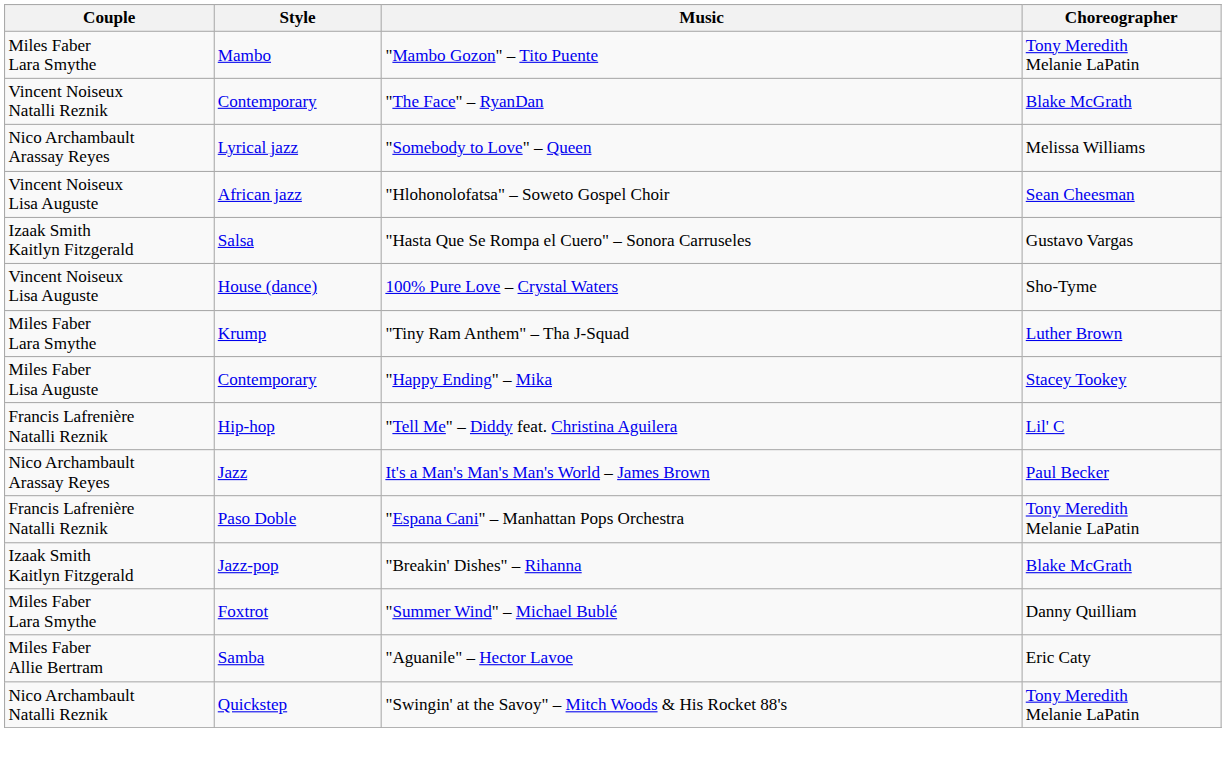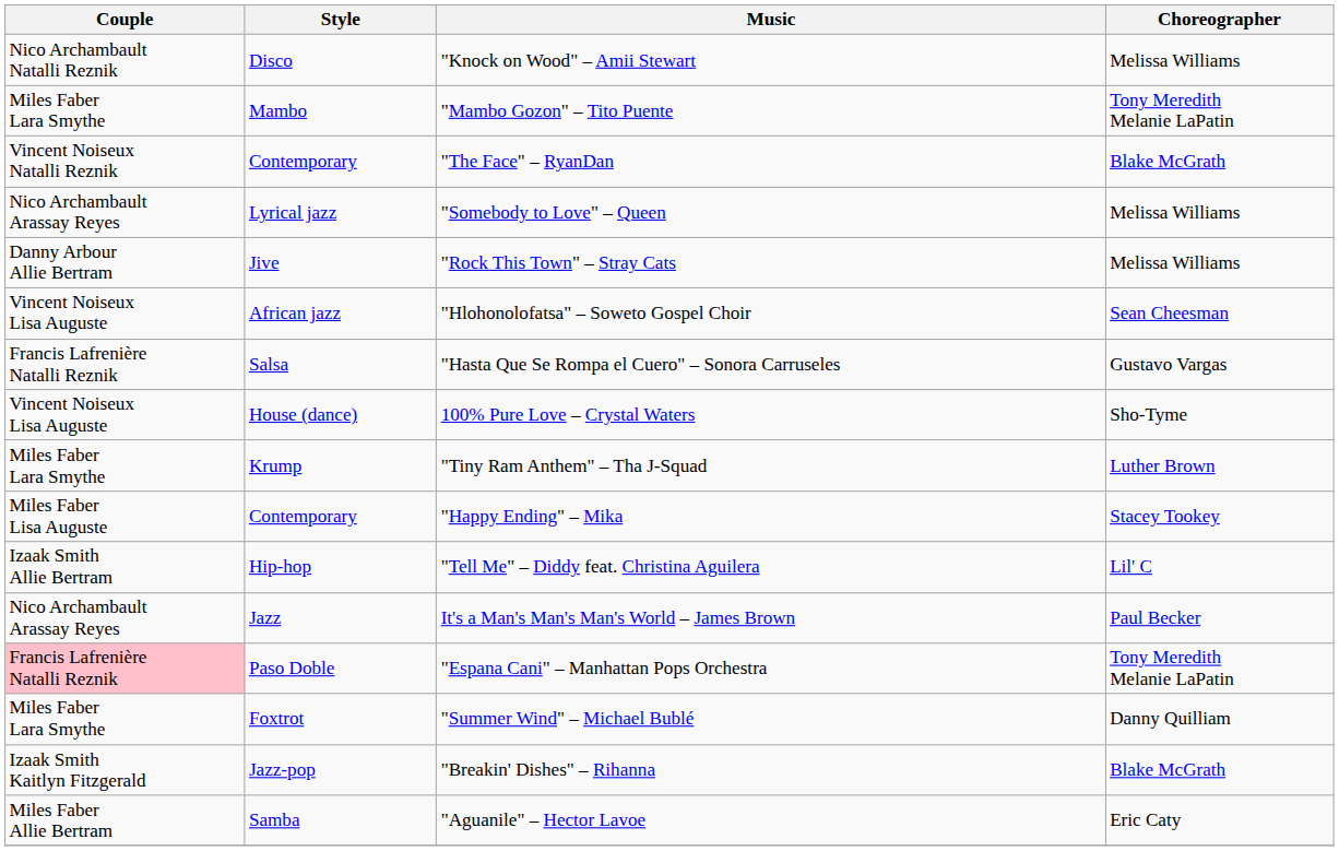 <table class="wikitable" width="90%">
 <tr>
 <th>Couple</th>
 <th>Style</th>
 <th>Music</th>
 <th>Choreographer</th>
+</tr>
+<tr>
+<td>Nico Archambault <br> Natalli Reznik</td>
+<td><a href='#'>Disco</a></td>
+<td>"Knock on Wood" – <a href='#'>Amii Stewart</a></td>
+<td>Melissa Williams</td>
 </tr>
 <tr>
 <td>Miles Faber <br> Lara Smythe</td>
 <td><a href='#'>Mambo</a></td>
 <td>"<a href='#'>Mambo Gozon</a>" – <a href='#'>Tito Puente</a></td>
 <td><a href='#'>Tony Meredith</a><br>Melanie LaPatin</td>
 </tr>
 <tr>
 <td>Vincent Noiseux <br> Natalli Reznik</td>
 <td><a href='#'>Contemporary</a></td>
 <td>"<a href='#'>The Face</a>" – <a href='#'>RyanDan</a></td>
 <td><a href='#'>Blake McGrath</a></td>
 </tr>
 <tr>
 <td>Nico Archambault <br> Arassay Reyes</td>
 <td><a href='#'>Lyrical jazz</a></td>
 <td>"<a href='#'>Somebody to Love</a>" – <a href='#'>Queen</a></td>
 <td>Melissa Williams</td>
 </tr>
 <tr>
+<td>Danny Arbour <br> Allie Bertram</td>
+<td><a href='#'>Jive</a></td>
+<td>"<a href='#'>Rock This Town</a>" – <a href='#'>Stray Cats</a></td>
+<td>Melissa Williams</td>
+</tr>
+<tr>
 <td>Vincent Noiseux <br> Lisa Auguste</td>
 <td><a href='#'>African jazz</a></td>
 <td>"Hlohonolofatsa" – Soweto Gospel Choir</td>
 <td><a href='#'>Sean Cheesman</a></td>
 </tr>
 <tr>
-<td>Izaak Smith <br> Kaitlyn Fitzgerald</td>
+<td>Francis Lafrenière <br> Natalli Reznik</td>
 <td><a href='#'>Salsa</a></td>
 <td>"Hasta Que Se Rompa el Cuero" – Sonora Carruseles</td>
 <td>Gustavo Vargas</td>
 </tr>
 <tr>
 <td>Vincent Noiseux <br> Lisa Auguste</td>
 <td><a href='#'>House (dance)</a></td>
 <td><a href='#'>100% Pure Love</a> – <a href='#'>Crystal Waters</a></td>
 <td>Sho-Tyme</td>
 </tr>
 <tr>
 <td>Miles Faber <br> Lara Smythe</td>
 <td><a href='#'>Krump</a></td>
 <td>"Tiny Ram Anthem" – Tha J-Squad</td>
 <td><a href='#'>Luther Brown</a></td>
 </tr>
 <tr>
 <td>Miles Faber <br> Lisa Auguste</td>
 <td><a href='#'>Contemporary</a></td>
 <td>"<a href='#'>Happy Ending</a>" – <a href='#'>Mika</a></td>
 <td><a href='#'>Stacey Tookey</a></td>
 </tr>
 <tr>
-<td>Francis Lafrenière <br> Natalli Reznik</td>
+<td>Izaak Smith <br> Allie Bertram</td>
 <td><a href='#'>Hip-hop</a></td>
 <td>"<a href='#'>Tell Me</a>" – <a href='#'>Diddy</a> feat. <a href='#'>Christina Aguilera</a></td>
 <td><a href='#'>Lil' C</a></td>
 </tr>
 <tr>
 <td>Nico Archambault <br> Arassay Reyes</td>
 <td><a href='#'>Jazz</a></td>
 <td><a href='#'>It's a Man's Man's Man's World</a> – <a href='#'>James Brown</a></td>
 <td><a href='#'>Paul Becker</a></td>
 </tr>
 <tr>
-<td>Francis Lafrenière <br> Natalli Reznik</td>
+<td style="background: pink;">Francis Lafrenière <br> Natalli Reznik</td>
 <td><a href='#'>Paso Doble</a></td>
 <td>"<a href='#'>Espana Cani</a>" – Manhattan Pops Orchestra</td>
 <td><a href='#'>Tony Meredith</a><br>Melanie LaPatin</td>
+</tr>
+<tr>
+<td>Miles Faber <br> Lara Smythe</td>
+<td><a href='#'>Foxtrot</a></td>
+<td>"<a href='#'>Summer Wind</a>" – <a href='#'>Michael Bublé</a></td>
+<td>Danny Quilliam</td>
 </tr>
 <tr>
 <td>Izaak Smith <br> Kaitlyn Fitzgerald</td>
 <td><a href='#'>Jazz-pop</a></td>
 <td>"Breakin' Dishes" – <a href='#'>Rihanna</a></td>
 <td><a href='#'>Blake McGrath</a></td>
 </tr>
 <tr>
-<td>Miles Faber <br> Lara Smythe</td>
-<td><a href='#'>Foxtrot</a></td>
-<td>"<a href='#'>Summer Wind</a>" – <a href='#'>Michael Bublé</a></td>
-<td>Danny Quilliam</td>
-</tr>
-<tr>
 <td>Miles Faber <br> Allie Bertram</td>
 <td><a href='#'>Samba</a></td>
 <td>"Aguanile" – <a href='#'>Hector Lavoe</a></td>
 <td>Eric Caty</td>
 </tr>
 <tr>
-<td>Nico Archambault <br> Natalli Reznik</td>
-<td><a href='#'>Quickstep</a></td>
-<td>"Swingin' at the Savoy" – <a href='#'>Mitch Woods</a> & His Rocket 88's</td>
-<td><a href='#'>Tony Meredith</a> <br> Melanie LaPatin</td>
-</tr>
-<tr>
 </tr>
 </table>
